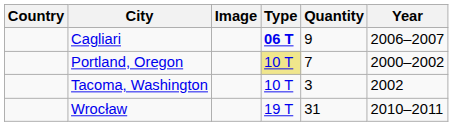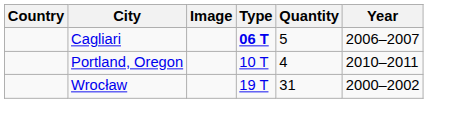 <table class="wikitable sortable">
 <tr>
 <th>Country</th>
 <th>City</th>
 <th>Image</th>
 <th>Type</th>
 <th>Quantity</th>
 <th>Year</th>
 </tr>
 <tr>
 <td></td>
 <td><a href='#'>Cagliari</a></td>
 <td></td>
 <td><strong><a href='#'>06 T</a></strong></td>
-<td>9</td>
+<td>5</td>
 <td>2006–2007</td>
 </tr>
 <tr>
 <td></td>
 <td><a href='#'>Portland, Oregon</a></td>
 <td></td>
-<td style="background: khaki;"><a href='#'>10 T</a></td>
-<td>7</td>
-<td>2000–2002</td>
-</tr>
-<tr>
-<td></td>
-<td><a href='#'>Tacoma, Washington</a></td>
-<td></td>
 <td><a href='#'>10 T</a></td>
-<td>3</td>
-<td>2002</td>
+<td>4</td>
+<td>2010–2011</td>
 </tr>
 <tr>
 <td></td>
 <td><a href='#'>Wrocław</a></td>
 <td></td>
 <td><a href='#'>19 T</a></td>
 <td>31</td>
-<td>2010–2011</td>
+<td>2000–2002</td>
 </tr>
 </table>
